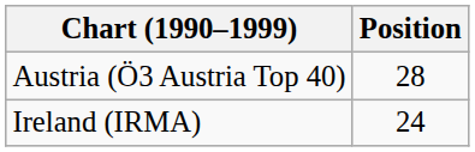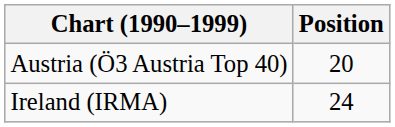 <table class="wikitable">
 <tr>
 <th>Chart (1990–1999)</th>
 <th>Position</th>
 </tr>
 <tr>
 <td>Austria (Ö3 Austria Top 40)</td>
-<td align="center">28</td>
+<td align="center">20</td>
 </tr>
 <tr>
 <td>Ireland (IRMA)</td>
 <td align="center">24</td>
 </tr>
 </table>
